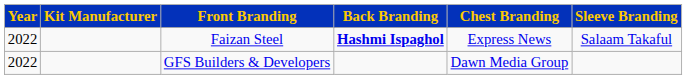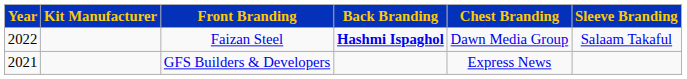 <table class="wikitable" style="text-align: center;">
 <tr>
 <th style="background:#0331BA; color:#FDCA01; text-align:center;">Year</th>
 <th style="background:#0331BA; color:#FDCA01; text-align:center;">Kit Manufacturer</th>
 <th style="background:#0331BA; color:#FDCA01; text-align:center;">Front Branding</th>
 <th style="background:#0331BA; color:#FDCA01; text-align:center;">Back Branding</th>
 <th style="background:#0331BA; color:#FDCA01; text-align:center;">Chest Branding</th>
 <th style="background:#0331BA; color:#FDCA01; text-align:center;">Sleeve Branding</th>
 </tr>
 <tr>
 <td>2022</td>
 <td></td>
 <td><a href='#'>Faizan Steel</a></td>
 <td><strong><a href='#'>Hashmi Ispaghol</a></strong></td>
-<td><a href='#'>Express News</a></td>
+<td><a href='#'>Dawn Media Group</a></td>
 <td><a href='#'>Salaam Takaful</a></td>
 </tr>
 <tr>
-<td>2022</td>
+<td>2021</td>
 <td></td>
 <td><a href='#'>GFS Builders & Developers</a></td>
 <td></td>
-<td><a href='#'>Dawn Media Group</a></td>
+<td><a href='#'>Express News</a></td>
 <td></td>
 </tr>
 </table>
